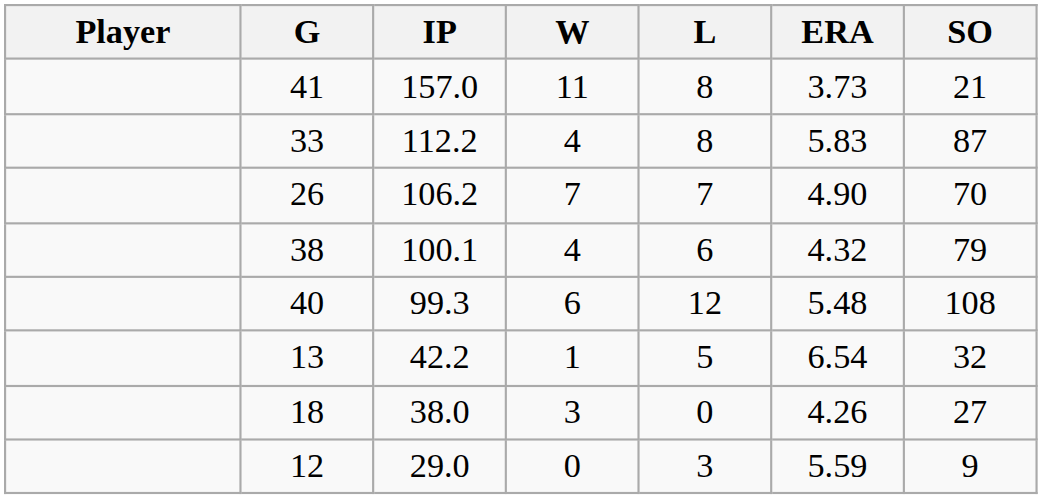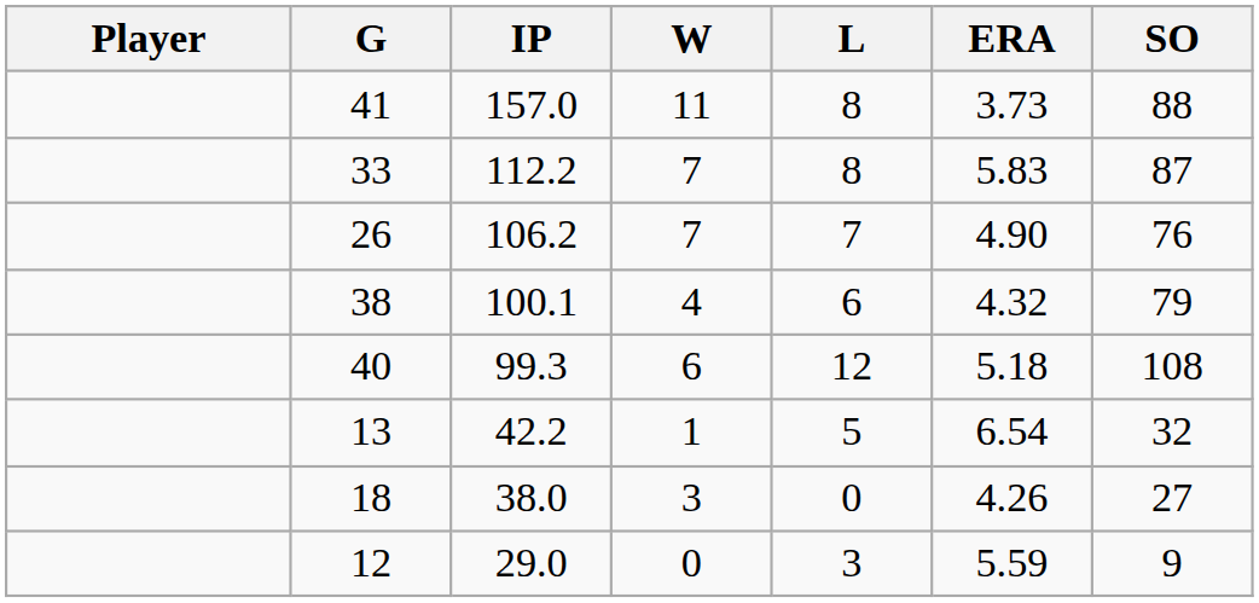 <table class="wikitable sortable">
 <tr>
 <th bgcolor="#DDDDFF" width="16%">Player</th>
 <th bgcolor="#DDDDFF" width="9%">G</th>
 <th bgcolor="#DDDDFF" width="9%">IP</th>
 <th bgcolor="#DDDDFF" width="9%">W</th>
 <th bgcolor="#DDDDFF" width="9%">L</th>
 <th bgcolor="#DDDDFF" width="9%">ERA</th>
 <th bgcolor="#DDDDFF" width="9%">SO</th>
 </tr>
 <tr align="center">
 <td></td>
 <td>41</td>
 <td>157.0</td>
 <td>11</td>
 <td>8</td>
 <td>3.73</td>
-<td>21</td>
+<td>88</td>
 </tr>
 <tr align="center">
 <td></td>
 <td>33</td>
 <td>112.2</td>
-<td>4</td>
+<td>7</td>
 <td>8</td>
 <td>5.83</td>
 <td>87</td>
 </tr>
 <tr align="center">
 <td></td>
 <td>26</td>
 <td>106.2</td>
 <td>7</td>
 <td>7</td>
 <td>4.90</td>
-<td>70</td>
+<td>76</td>
 </tr>
 <tr align="center">
 <td></td>
 <td>38</td>
 <td>100.1</td>
 <td>4</td>
 <td>6</td>
 <td>4.32</td>
 <td>79</td>
 </tr>
 <tr align="center">
 <td></td>
 <td>40</td>
 <td>99.3</td>
 <td>6</td>
 <td>12</td>
-<td>5.48</td>
+<td>5.18</td>
 <td>108</td>
 </tr>
 <tr align="center">
 <td></td>
 <td>13</td>
 <td>42.2</td>
 <td>1</td>
 <td>5</td>
 <td>6.54</td>
 <td>32</td>
 </tr>
 <tr align="center">
 <td></td>
 <td>18</td>
 <td>38.0</td>
 <td>3</td>
 <td>0</td>
 <td>4.26</td>
 <td>27</td>
 </tr>
 <tr align="center">
 <td></td>
 <td>12</td>
 <td>29.0</td>
 <td>0</td>
 <td>3</td>
 <td>5.59</td>
 <td>9</td>
 </tr>
 </table>
